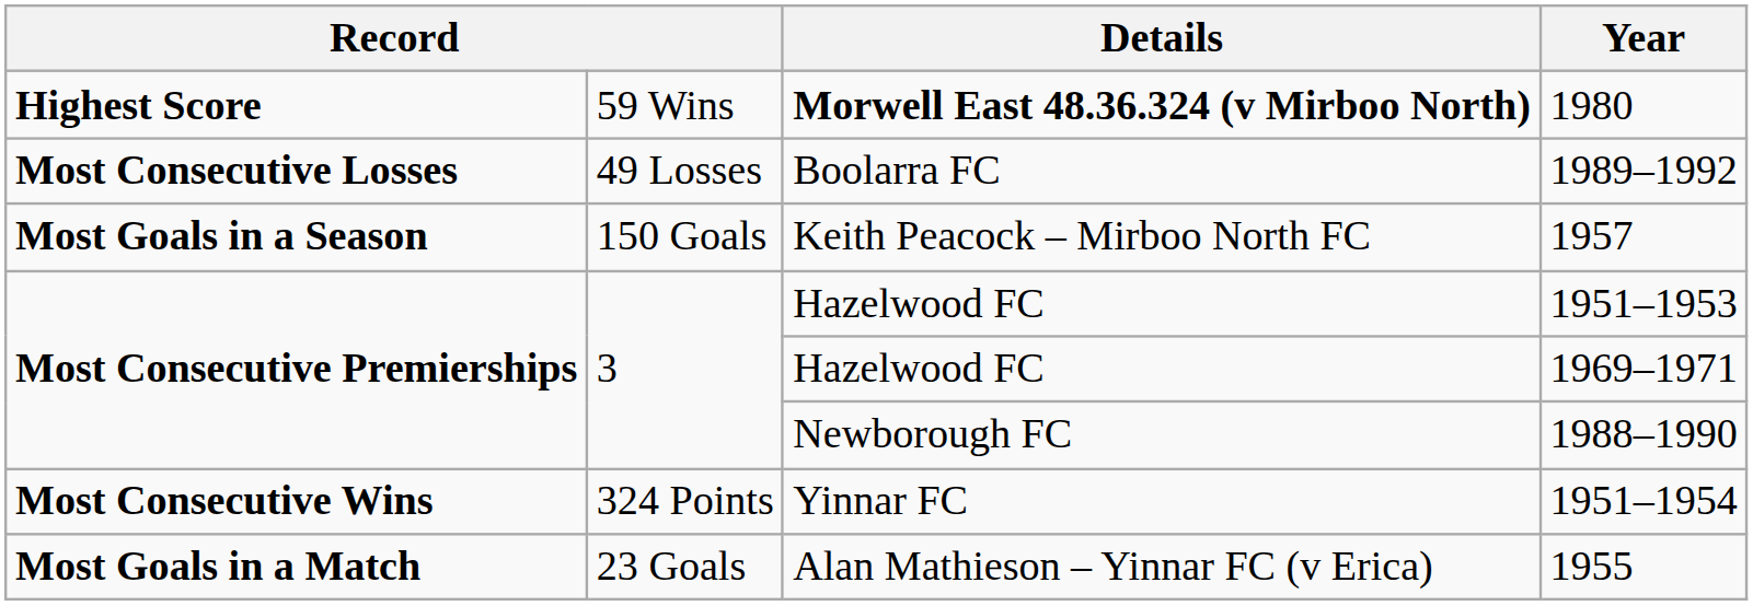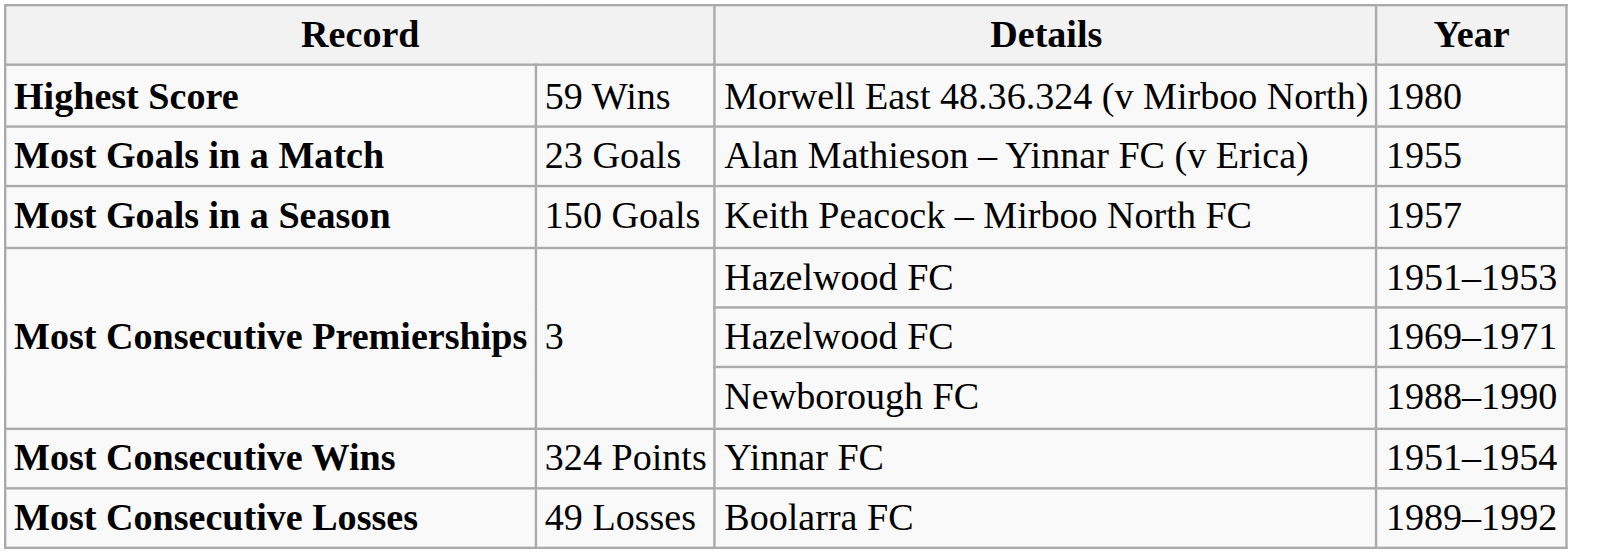 <table class="wikitable">
 <tr>
 <th colspan=2>Record</th>
 <th>Details</th>
 <th>Year</th>
 </tr>
 <tr>
 <td><strong>Highest Score</strong></td>
 <td>59 Wins</td>
-<td><strong>Morwell East 48.36.324 (v Mirboo North)</strong></td>
+<td>Morwell East 48.36.324 (v Mirboo North)</td>
 <td>1980</td>
 </tr>
 <tr>
-<td><strong>Most Consecutive Losses</strong></td>
-<td>49 Losses</td>
-<td>Boolarra FC</td>
-<td>1989–1992</td>
+<td><strong>Most Goals in a Match</strong></td>
+<td>23 Goals</td>
+<td>Alan Mathieson – Yinnar FC (v Erica)</td>
+<td>1955</td>
 </tr>
 <tr>
 <td><strong>Most Goals in a Season</strong></td>
 <td>150 Goals</td>
 <td>Keith Peacock – Mirboo North FC</td>
 <td>1957</td>
 </tr>
 <tr>
 <td rowspan=3><strong>Most Consecutive Premierships</strong></td>
 <td rowspan=3>3</td>
 <td>Hazelwood FC</td>
 <td>1951–1953</td>
 </tr>
 <tr>
 <td>Hazelwood FC</td>
 <td>1969–1971</td>
 </tr>
 <tr>
 <td>Newborough FC</td>
 <td>1988–1990</td>
 </tr>
 <tr>
 <td><strong>Most Consecutive Wins</strong></td>
 <td>324 Points</td>
 <td>Yinnar FC</td>
 <td>1951–1954</td>
 </tr>
 <tr>
-<td><strong>Most Goals in a Match</strong></td>
-<td>23 Goals</td>
-<td>Alan Mathieson – Yinnar FC (v Erica)</td>
-<td>1955</td>
+<td><strong>Most Consecutive Losses</strong></td>
+<td>49 Losses</td>
+<td>Boolarra FC</td>
+<td>1989–1992</td>
 </tr>
 </table>
